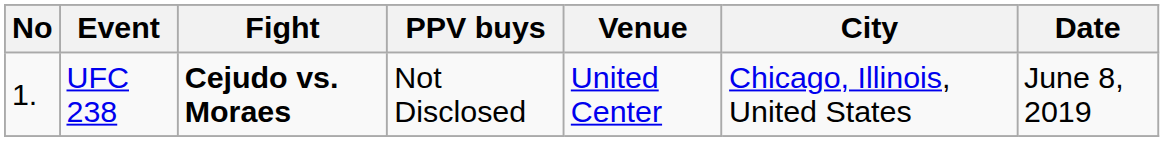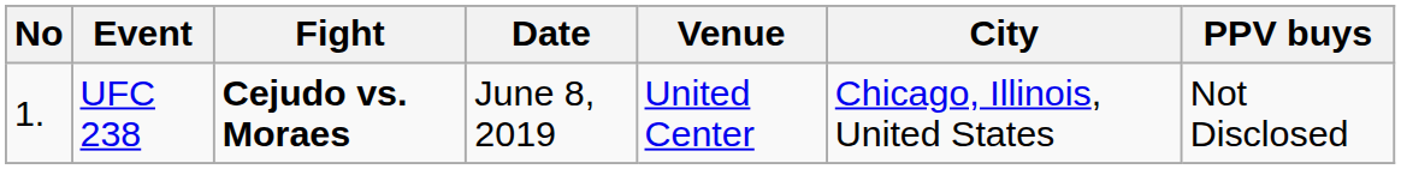 <table class="wikitable">
 <tr>
 <th>No</th>
 <th>Event</th>
 <th>Fight</th>
-<th>PPV buys</th>
+<th>Date</th>
 <th>Venue</th>
 <th>City</th>
-<th>Date</th>
+<th>PPV buys</th>
 </tr>
 <tr>
 <td>1.</td>
 <td><a href='#'>UFC 238</a></td>
 <td><strong>Cejudo vs. Moraes</strong></td>
-<td>Not Disclosed</td>
+<td>June 8, 2019</td>
 <td><a href='#'>United Center</a></td>
 <td><a href='#'>Chicago, Illinois</a>, United States</td>
-<td>June 8, 2019</td>
+<td>Not Disclosed</td>
 </tr>
 </table>
